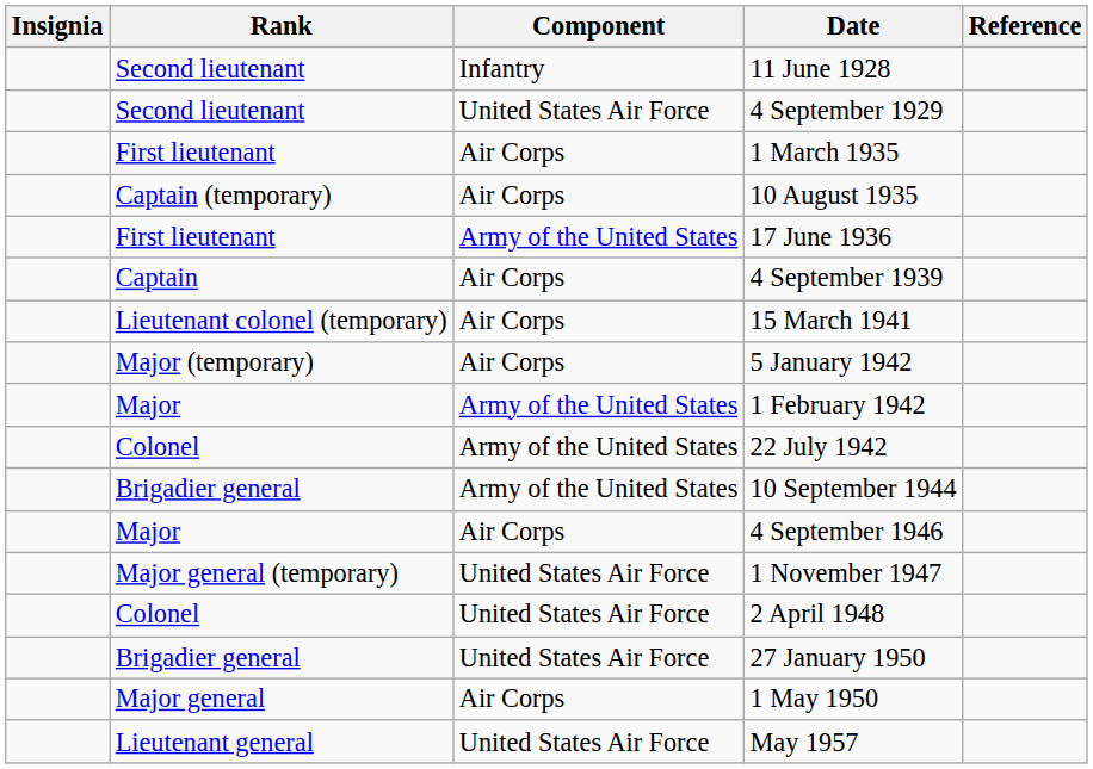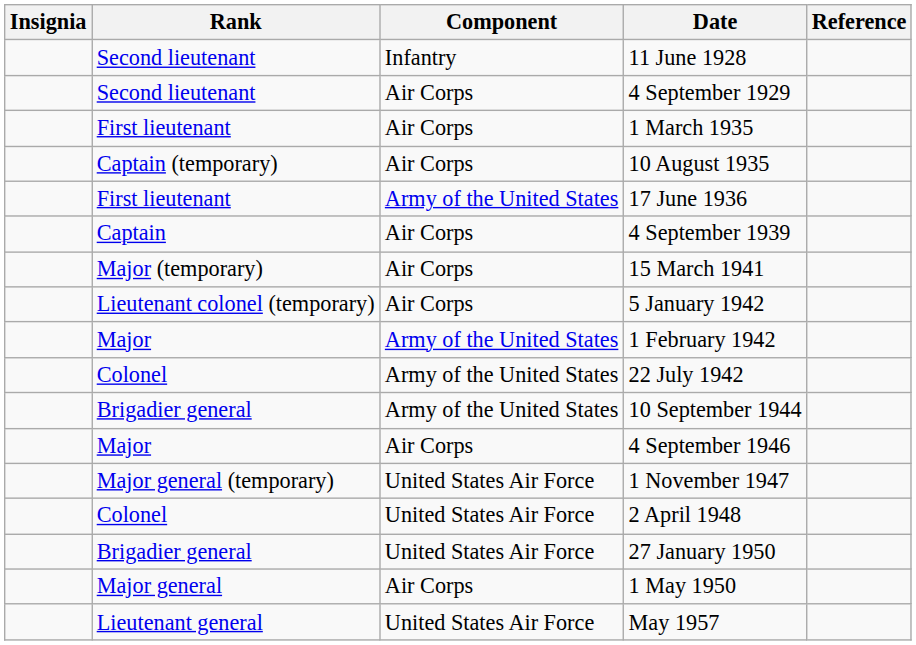 <table class="wikitable">
 <tr>
 <th>Insignia</th>
 <th>Rank</th>
 <th>Component</th>
 <th>Date</th>
 <th>Reference</th>
 </tr>
 <tr>
 <td></td>
 <td><a href='#'>Second lieutenant</a></td>
 <td>Infantry</td>
 <td>11 June 1928</td>
 <td></td>
 </tr>
 <tr>
 <td></td>
 <td><a href='#'>Second lieutenant</a></td>
-<td>United States Air Force</td>
+<td>Air Corps</td>
 <td>4 September 1929</td>
 <td></td>
 </tr>
 <tr>
 <td></td>
 <td><a href='#'>First lieutenant</a></td>
 <td>Air Corps</td>
 <td>1 March 1935</td>
 <td></td>
 </tr>
 <tr>
 <td></td>
 <td><a href='#'>Captain</a> (temporary)</td>
 <td>Air Corps</td>
 <td>10 August 1935</td>
 <td></td>
 </tr>
 <tr>
 <td></td>
 <td><a href='#'>First lieutenant</a></td>
 <td><a href='#'>Army of the United States</a></td>
 <td>17 June 1936</td>
 <td></td>
 </tr>
 <tr>
 <td></td>
 <td><a href='#'>Captain</a></td>
 <td>Air Corps</td>
 <td>4 September 1939</td>
 <td></td>
 </tr>
 <tr>
 <td></td>
-<td><a href='#'>Lieutenant colonel</a> (temporary)</td>
+<td><a href='#'>Major</a> (temporary)</td>
 <td>Air Corps</td>
 <td>15 March 1941</td>
 <td></td>
 </tr>
 <tr>
 <td></td>
-<td><a href='#'>Major</a> (temporary)</td>
+<td><a href='#'>Lieutenant colonel</a> (temporary)</td>
 <td>Air Corps</td>
 <td>5 January 1942</td>
 <td></td>
 </tr>
 <tr>
 <td></td>
 <td><a href='#'>Major</a></td>
 <td><a href='#'>Army of the United States</a></td>
 <td>1 February 1942</td>
 <td></td>
 </tr>
 <tr>
 <td></td>
 <td><a href='#'>Colonel</a></td>
 <td>Army of the United States</td>
 <td>22 July 1942</td>
 <td></td>
 </tr>
 <tr>
 <td></td>
 <td><a href='#'>Brigadier general</a></td>
 <td>Army of the United States</td>
 <td>10 September 1944</td>
 <td></td>
 </tr>
 <tr>
 <td></td>
 <td><a href='#'>Major</a></td>
 <td>Air Corps</td>
 <td>4 September 1946</td>
 <td></td>
 </tr>
 <tr>
 <td></td>
 <td><a href='#'>Major general</a> (temporary)</td>
 <td>United States Air Force</td>
 <td>1 November 1947</td>
 <td></td>
 </tr>
 <tr>
 <td></td>
 <td><a href='#'>Colonel</a></td>
 <td>United States Air Force</td>
 <td>2 April 1948</td>
 <td></td>
 </tr>
 <tr>
 <td></td>
 <td><a href='#'>Brigadier general</a></td>
 <td>United States Air Force</td>
 <td>27 January 1950</td>
 <td></td>
 </tr>
 <tr>
 <td></td>
 <td><a href='#'>Major general</a></td>
 <td>Air Corps</td>
 <td>1 May 1950</td>
 <td></td>
 </tr>
 <tr>
 <td></td>
 <td><a href='#'>Lieutenant general</a></td>
 <td>United States Air Force</td>
 <td>May 1957</td>
 <td></td>
 </tr>
 </table>
